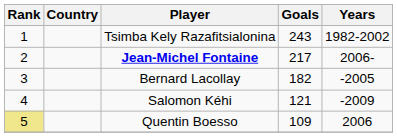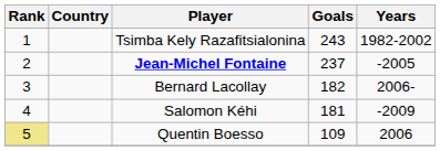 <table class="wikitable" style="text-align:center;">
 <tr>
 <th>Rank</th>
 <th>Country</th>
 <th>Player</th>
 <th>Goals</th>
 <th>Years</th>
 </tr>
 <tr>
 <td>1</td>
 <td></td>
 <td>Tsimba Kely Razafitsialonina</td>
 <td>243</td>
 <td>1982-2002</td>
 </tr>
 <tr>
 <td>2</td>
 <td></td>
 <td><strong><a href='#'>Jean-Michel Fontaine</a></strong></td>
-<td>217</td>
-<td>2006-</td>
+<td>237</td>
+<td>-2005</td>
 </tr>
 <tr>
 <td>3</td>
 <td></td>
 <td>Bernard Lacollay</td>
 <td>182</td>
-<td>-2005</td>
+<td>2006-</td>
 </tr>
 <tr>
 <td>4</td>
 <td></td>
 <td>Salomon Kéhi</td>
-<td>121</td>
+<td>181</td>
 <td>-2009</td>
 </tr>
 <tr>
 <td style="background: khaki;">5</td>
 <td></td>
 <td>Quentin Boesso</td>
 <td>109</td>
 <td>2006</td>
 </tr>
 <tr>
 </tr>
 </table>
